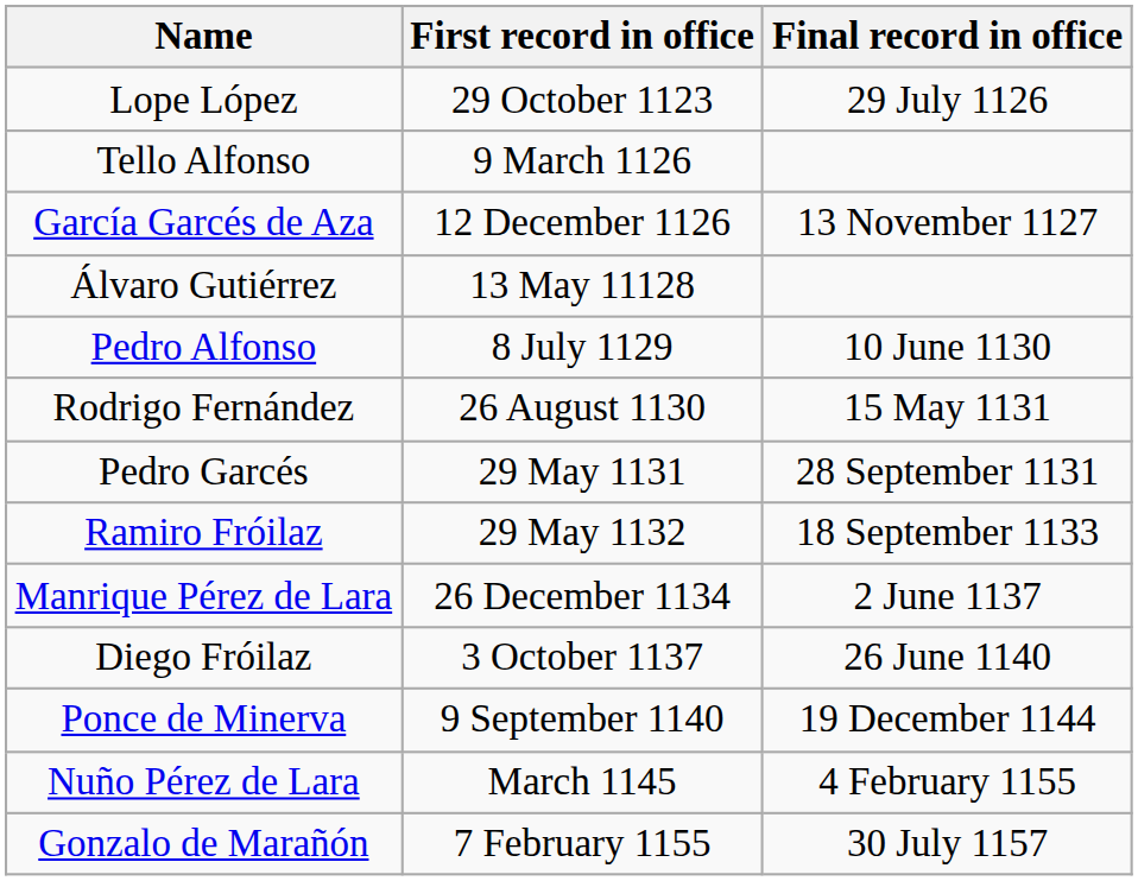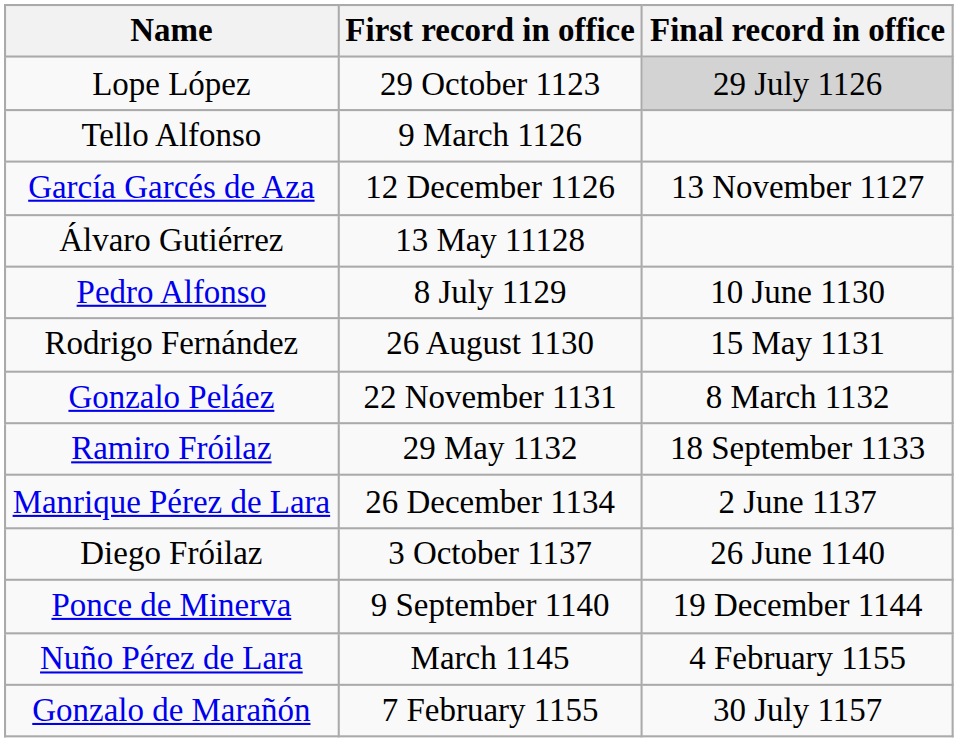 <table class="wikitable" style="text-align:center;">
 <tr>
 <th>Name</th>
 <th>First record in office</th>
 <th>Final record in office</th>
 </tr>
 <tr>
 <td>Lope López</td>
 <td>29 October 1123</td>
-<td>29 July 1126</td>
+<td style="background: lightgrey;">29 July 1126</td>
 </tr>
 <tr>
 <td>Tello Alfonso</td>
 <td>9 March 1126</td>
 </tr>
 <tr>
 <td><a href='#'>García Garcés de Aza</a></td>
 <td>12 December 1126</td>
 <td>13 November 1127</td>
 </tr>
 <tr>
 <td>Álvaro Gutiérrez</td>
 <td>13 May 11128</td>
 </tr>
 <tr>
 <td><a href='#'>Pedro Alfonso</a></td>
 <td>8 July 1129</td>
 <td>10 June 1130</td>
 </tr>
 <tr>
 <td>Rodrigo Fernández</td>
 <td>26 August 1130</td>
 <td>15 May 1131</td>
 </tr>
 <tr>
-<td>Pedro Garcés</td>
-<td>29 May 1131</td>
-<td>28 September 1131</td>
+<td><a href='#'>Gonzalo Peláez</a></td>
+<td>22 November 1131</td>
+<td>8 March 1132</td>
 </tr>
 <tr>
 <td><a href='#'>Ramiro Fróilaz</a></td>
 <td>29 May 1132</td>
 <td>18 September 1133</td>
 </tr>
 <tr>
 <td><a href='#'>Manrique Pérez de Lara</a></td>
 <td>26 December 1134</td>
 <td>2 June 1137</td>
 </tr>
 <tr>
 <td>Diego Fróilaz</td>
 <td>3 October 1137</td>
 <td>26 June 1140</td>
 </tr>
 <tr>
 <td><a href='#'>Ponce de Minerva</a></td>
 <td>9 September 1140</td>
 <td>19 December 1144</td>
 </tr>
 <tr>
 <td><a href='#'>Nuño Pérez de Lara</a></td>
 <td>March 1145</td>
 <td>4 February 1155</td>
 </tr>
 <tr>
 <td><a href='#'>Gonzalo de Marañón</a></td>
 <td>7 February 1155</td>
 <td>30 July 1157</td>
 </tr>
 </table>
